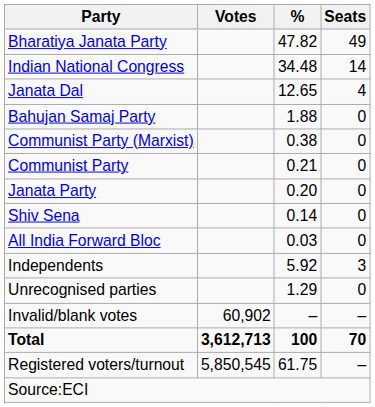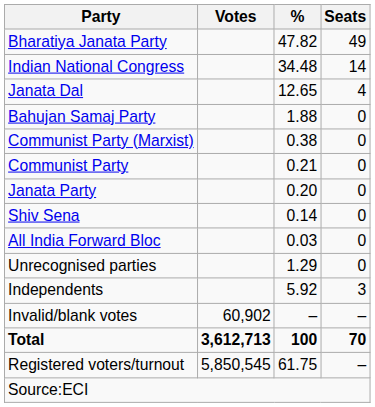 <table class=wikitable style=text-align:right>
 <tr>
 <th>Party</th>
 <th>Votes</th>
 <th>%</th>
 <th>Seats</th>
 </tr>
 <tr>
 <td align=left><a href='#'>Bharatiya Janata Party</a></td>
 <td></td>
 <td>47.82</td>
 <td>49</td>
 </tr>
 <tr>
 <td align=left><a href='#'>Indian National Congress</a></td>
 <td></td>
 <td>34.48</td>
 <td>14</td>
 </tr>
 <tr>
 <td align=left><a href='#'>Janata Dal</a></td>
 <td></td>
 <td>12.65</td>
 <td>4</td>
 </tr>
 <tr>
 <td align=left><a href='#'>Bahujan Samaj Party</a></td>
 <td></td>
 <td>1.88</td>
 <td>0</td>
 </tr>
 <tr>
 <td align=left><a href='#'>Communist Party (Marxist)</a></td>
 <td></td>
 <td>0.38</td>
 <td>0</td>
 </tr>
 <tr>
 <td align=left><a href='#'>Communist Party</a></td>
 <td></td>
 <td>0.21</td>
 <td>0</td>
 </tr>
 <tr>
 <td align=left><a href='#'>Janata Party</a></td>
 <td></td>
 <td>0.20</td>
 <td>0</td>
 </tr>
 <tr>
 <td align=left><a href='#'>Shiv Sena</a></td>
 <td></td>
 <td>0.14</td>
 <td>0</td>
 </tr>
 <tr>
 <td align=left><a href='#'>All India Forward Bloc</a></td>
 <td></td>
 <td>0.03</td>
 <td>0</td>
 </tr>
 <tr>
+<td align=left>Unrecognised parties</td>
+<td></td>
+<td>1.29</td>
+<td>0</td>
+</tr>
+<tr>
 <td align=left>Independents</td>
 <td></td>
 <td>5.92</td>
 <td>3</td>
-</tr>
-<tr>
-<td align=left>Unrecognised parties</td>
-<td></td>
-<td>1.29</td>
-<td>0</td>
 </tr>
 <tr>
 <td align=left>Invalid/blank votes</td>
 <td>60,902</td>
 <td>–</td>
 <td>–</td>
 </tr>
 <tr>
 <td align=left><strong>Total</strong></td>
 <td><strong>3,612,713</strong></td>
 <td><strong>100</strong></td>
 <td><strong>70</strong></td>
 </tr>
 <tr>
 <td align=left>Registered voters/turnout</td>
 <td>5,850,545</td>
 <td>61.75</td>
 <td>–</td>
 </tr>
 <tr>
 <td align=left colspan=4>Source:ECI </td>
 </tr>
 </table>
